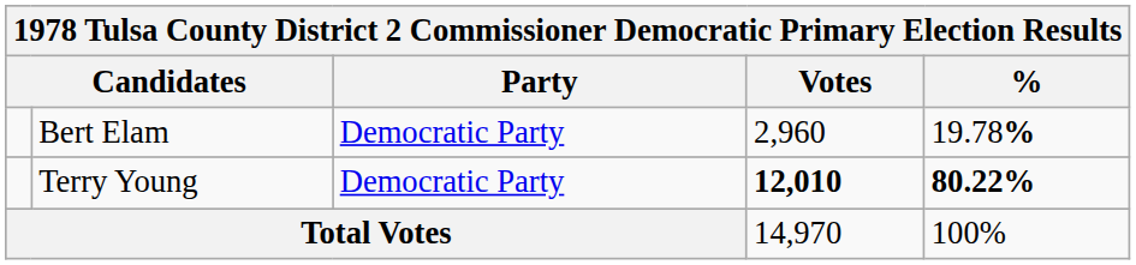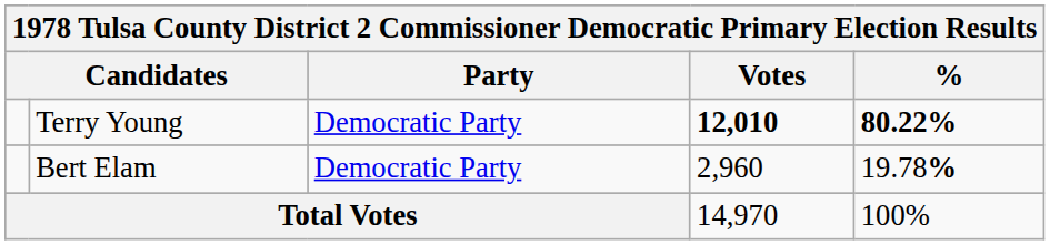 <table class="wikitable">
 <tr>
 <th colspan="5"><strong>1978 Tulsa County District 2 Commissioner  Democratic Primary Election Results</strong></th>
 </tr>
 <tr>
 <th colspan="2">Candidates</th>
 <th>Party</th>
 <th>Votes</th>
 <th>%</th>
 </tr>
 <tr>
 <td></td>
+<td>Terry Young</td>
+<td><a href='#'>Democratic Party</a></td>
+<td><strong>12,010</strong></td>
+<td><strong>80.22%</strong></td>
+</tr>
+<tr>
+<td></td>
 <td>Bert Elam</td>
 <td><a href='#'>Democratic Party</a></td>
 <td>2,960</td>
 <td>19.78<strong>%</strong></td>
-</tr>
-<tr>
-<td></td>
-<td>Terry Young</td>
-<td><a href='#'>Democratic Party</a></td>
-<td><strong>12,010</strong></td>
-<td><strong>80.22%</strong></td>
 </tr>
 <tr>
 <th colspan="3"><strong>Total Votes</strong></th>
 <td>14,970</td>
 <td>100%</td>
 </tr>
 </table>
